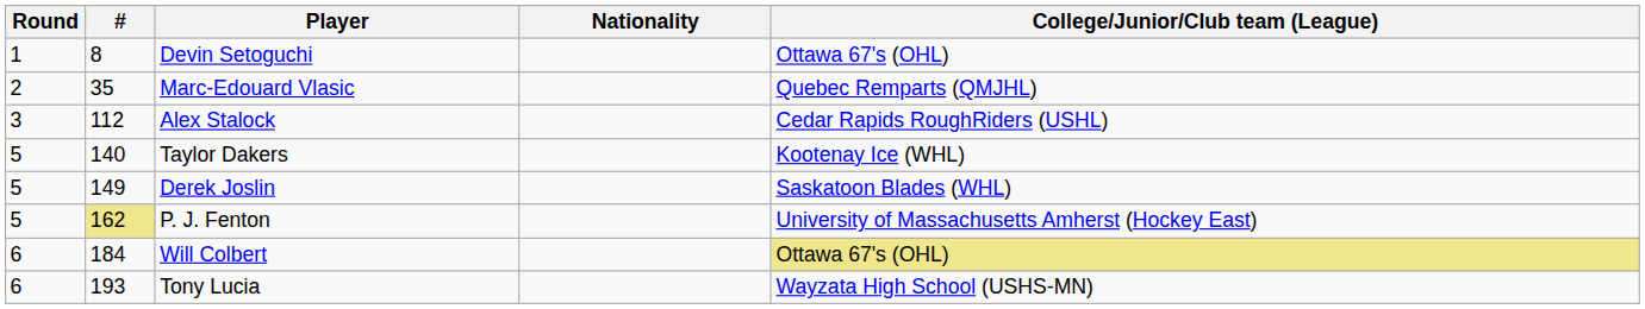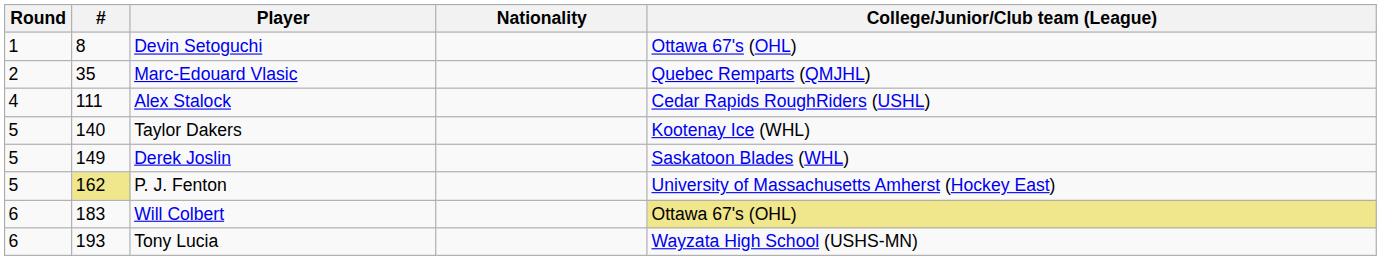 <table class="wikitable">
 <tr align="center">
 <th bgcolor="#DDDDFF" width="4.0%">Round</th>
 <th bgcolor="#DDDDFF" width="4.0%">#</th>
 <th bgcolor="#DDDDFF" width="21.0%">Player</th>
 <th bgcolor="#DDDDFF" width="14.5%">Nationality</th>
 <th bgcolor="#DDDDFF" width="50.0%">College/Junior/Club team (League)</th>
 </tr>
 <tr>
 <td>1</td>
 <td>8</td>
 <td><a href='#'>Devin Setoguchi</a></td>
 <td></td>
 <td><a href='#'>Ottawa 67's</a> (<a href='#'>OHL</a>)</td>
 </tr>
 <tr>
 <td>2</td>
 <td>35</td>
 <td><a href='#'>Marc-Edouard Vlasic</a></td>
 <td></td>
 <td><a href='#'>Quebec Remparts</a> (<a href='#'>QMJHL</a>)</td>
 </tr>
 <tr>
-<td>3</td>
-<td>112</td>
+<td>4</td>
+<td>111</td>
 <td><a href='#'>Alex Stalock</a></td>
 <td></td>
 <td><a href='#'>Cedar Rapids RoughRiders</a> (<a href='#'>USHL</a>)</td>
 </tr>
 <tr>
 <td>5</td>
 <td>140</td>
 <td>Taylor Dakers</td>
 <td></td>
 <td><a href='#'>Kootenay Ice</a> (WHL)</td>
 </tr>
 <tr>
 <td>5</td>
 <td>149</td>
 <td><a href='#'>Derek Joslin</a></td>
 <td></td>
 <td><a href='#'>Saskatoon Blades</a> (<a href='#'>WHL</a>)</td>
 </tr>
 <tr>
 <td>5</td>
 <td style="background: khaki;">162</td>
 <td>P. J. Fenton</td>
 <td></td>
 <td><a href='#'>University of Massachusetts Amherst</a> (<a href='#'>Hockey East</a>)</td>
 </tr>
 <tr>
 <td>6</td>
-<td>184</td>
+<td>183</td>
 <td><a href='#'>Will Colbert</a></td>
 <td></td>
 <td style="background: khaki;">Ottawa 67's (OHL)</td>
 </tr>
 <tr>
 <td>6</td>
 <td>193</td>
 <td>Tony Lucia</td>
 <td></td>
 <td><a href='#'>Wayzata High School</a> (USHS-MN)</td>
 </tr>
 </table>
